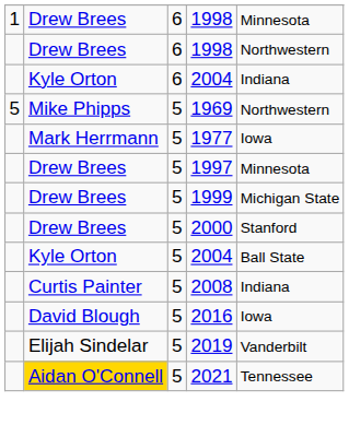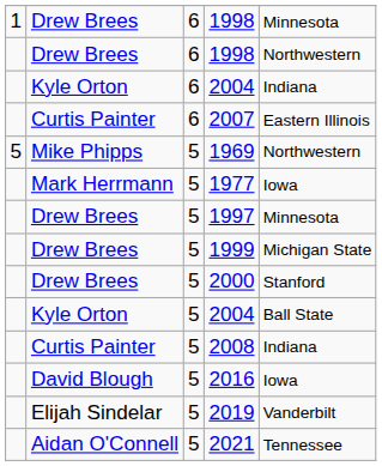 <table class="wikitable">
 <tr>
 </tr>
 <tr>
 <td>1</td>
 <td><a href='#'>Drew Brees</a></td>
 <td>6</td>
 <td><a href='#'>1998</a></td>
 <td style="font-size:80%;">Minnesota</td>
 </tr>
 <tr>
 <td></td>
 <td><a href='#'>Drew Brees</a></td>
 <td>6</td>
 <td><a href='#'>1998</a></td>
 <td style="font-size:80%;">Northwestern</td>
 </tr>
 <tr>
 <td></td>
 <td><a href='#'>Kyle Orton</a></td>
 <td>6</td>
 <td><a href='#'>2004</a></td>
 <td style="font-size:80%;">Indiana</td>
+</tr>
+<tr>
+<td></td>
+<td><a href='#'>Curtis Painter</a></td>
+<td>6</td>
+<td><a href='#'>2007</a></td>
+<td style="font-size:80%;">Eastern Illinois</td>
 </tr>
 <tr>
 <td>5</td>
 <td><a href='#'>Mike Phipps</a></td>
 <td>5</td>
 <td><a href='#'>1969</a></td>
 <td style="font-size:80%;">Northwestern</td>
 </tr>
 <tr>
 <td></td>
 <td><a href='#'>Mark Herrmann</a></td>
 <td>5</td>
 <td><a href='#'>1977</a></td>
 <td style="font-size:80%;">Iowa</td>
 </tr>
 <tr>
 <td></td>
 <td><a href='#'>Drew Brees</a></td>
 <td>5</td>
 <td><a href='#'>1997</a></td>
 <td style="font-size:80%;">Minnesota</td>
 </tr>
 <tr>
 <td></td>
 <td><a href='#'>Drew Brees</a></td>
 <td>5</td>
 <td><a href='#'>1999</a></td>
 <td style="font-size:80%;">Michigan State</td>
 </tr>
 <tr>
 <td></td>
 <td><a href='#'>Drew Brees</a></td>
 <td>5</td>
 <td><a href='#'>2000</a></td>
 <td style="font-size:80%;">Stanford</td>
 </tr>
 <tr>
 <td></td>
 <td><a href='#'>Kyle Orton</a></td>
 <td>5</td>
 <td><a href='#'>2004</a></td>
 <td style="font-size:80%;">Ball State</td>
 </tr>
 <tr>
 <td></td>
 <td><a href='#'>Curtis Painter</a></td>
 <td>5</td>
 <td><a href='#'>2008</a></td>
 <td style="font-size:80%;">Indiana</td>
 </tr>
 <tr>
 <td></td>
 <td><a href='#'>David Blough</a></td>
 <td>5</td>
 <td><a href='#'>2016</a></td>
 <td style="font-size:80%;">Iowa</td>
 </tr>
 <tr>
 <td></td>
 <td>Elijah Sindelar</td>
 <td>5</td>
 <td><a href='#'>2019</a></td>
 <td style="font-size:80%;">Vanderbilt</td>
 </tr>
 <tr>
 <td></td>
-<td style="background: gold;"><a href='#'>Aidan O'Connell</a></td>
+<td><a href='#'>Aidan O'Connell</a></td>
 <td>5</td>
 <td><a href='#'>2021</a></td>
 <td style="font-size:80%;">Tennessee</td>
 </tr>
 </table>
